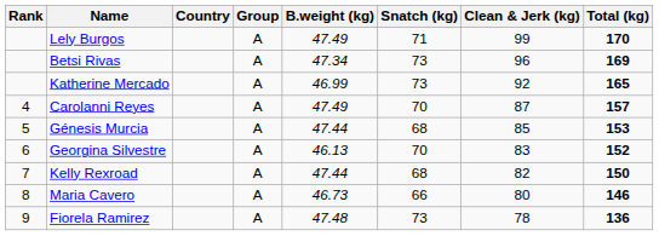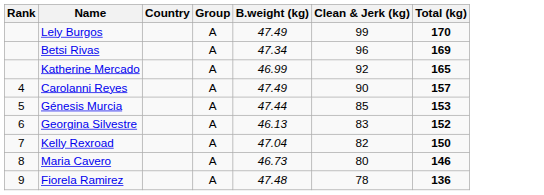 <table class="wikitable sortable" style="text-align:center;">
 <tr>
 <th>Rank</th>
 <th>Name</th>
 <th>Country</th>
 <th>Group</th>
 <th>B.weight (kg)</th>
-<th>Snatch (kg)</th>
 <th>Clean & Jerk (kg)</th>
 <th>Total (kg)</th>
 </tr>
 <tr>
 <td></td>
 <td align=left><a href='#'>Lely Burgos</a></td>
 <td align=left></td>
 <td>A</td>
 <td><em>47.49</em></td>
-<td>71</td>
 <td>99</td>
 <td><strong>170</strong></td>
 </tr>
 <tr>
 <td></td>
 <td align=left><a href='#'>Betsi Rivas</a></td>
 <td align=left></td>
 <td>A</td>
 <td><em>47.34</em></td>
-<td>73</td>
 <td>96</td>
 <td><strong>169</strong></td>
 </tr>
 <tr>
 <td></td>
 <td align=left><a href='#'>Katherine Mercado</a></td>
 <td align=left></td>
 <td>A</td>
 <td><em>46.99</em></td>
-<td>73</td>
 <td>92</td>
 <td><strong>165</strong></td>
 </tr>
 <tr>
 <td>4</td>
 <td align=left><a href='#'>Carolanni Reyes</a></td>
 <td align=left></td>
 <td>A</td>
 <td><em>47.49</em></td>
-<td>70</td>
-<td>87</td>
+<td>90</td>
 <td><strong>157</strong></td>
 </tr>
 <tr>
 <td>5</td>
 <td align=left><a href='#'>Génesis Murcia</a></td>
 <td align=left></td>
 <td>A</td>
 <td><em>47.44</em></td>
-<td>68</td>
 <td>85</td>
 <td><strong>153</strong></td>
 </tr>
 <tr>
 <td>6</td>
 <td align=left><a href='#'>Georgina Silvestre</a></td>
 <td align=left></td>
 <td>A</td>
 <td><em>46.13</em></td>
-<td>70</td>
 <td>83</td>
 <td><strong>152</strong></td>
 </tr>
 <tr>
 <td>7</td>
 <td align=left><a href='#'>Kelly Rexroad</a></td>
 <td align=left></td>
 <td>A</td>
-<td><em>47.44</em></td>
-<td>68</td>
+<td><em>47.04</em></td>
 <td>82</td>
 <td><strong>150</strong></td>
 </tr>
 <tr>
 <td>8</td>
 <td align=left><a href='#'>Maria Cavero</a></td>
 <td align=left></td>
 <td>A</td>
 <td><em>46.73</em></td>
-<td>66</td>
 <td>80</td>
 <td><strong>146</strong></td>
 </tr>
 <tr>
 <td>9</td>
 <td align=left><a href='#'>Fiorela Ramirez</a></td>
 <td align=left></td>
 <td>A</td>
 <td><em>47.48</em></td>
-<td>73</td>
 <td>78</td>
 <td><strong>136</strong></td>
 </tr>
 </table>
